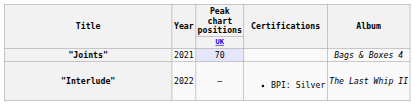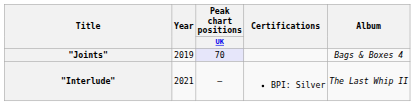 <table class="wikitable plainrowheaders" style="text-align:center;">
 <tr>
 <th scope="col" rowspan="2" style="width:20em;">Title</th>
 <th scope="col" rowspan="2">Year</th>
 <th scope="col">Peak chart positions</th>
 <th scope="col" rowspan="2">Certifications</th>
 <th scope="col" rowspan="2">Album</th>
 </tr>
 <tr>
 <th scope="col" style="width:3em;font-size:85%;"><a href='#'>UK</a><br></th>
 </tr>
 <tr>
 <th scope="row">"Joints"<br></th>
-<td>2021</td>
+<td>2019</td>
 <td style="background: lavender;">70</td>
 <td></td>
 <td><em>Bags & Boxes 4</em></td>
 </tr>
 <tr>
 <th scope="row">"Interlude"</th>
-<td>2022</td>
+<td>2021</td>
 <td>—</td>
 <td><br><ul><li>BPI: Silver</li></ul></td>
 <td><em>The Last Whip II</em></td>
 </tr>
 </table>
